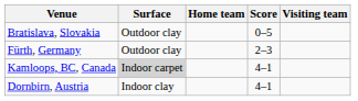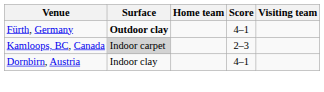 <table class=wikitable style="border:1px solid #AAAAAA;">
 <tr>
 <th>Venue</th>
 <th>Surface</th>
 <th>Home team</th>
 <th>Score</th>
 <th>Visiting team</th>
 </tr>
 <tr>
-<td><a href='#'>Bratislava</a>, <a href='#'>Slovakia</a></td>
-<td>Outdoor clay</td>
-<td></td>
-<td align="center">0–5</td>
+<td><a href='#'>Fürth</a>, <a href='#'>Germany</a></td>
+<td><strong>Outdoor clay</strong></td>
 <td><strong></strong></td>
-</tr>
-<tr>
-<td><a href='#'>Fürth</a>, <a href='#'>Germany</a></td>
-<td>Outdoor clay</td>
-<td><strong></strong></td>
-<td align="center">2–3</td>
+<td align="center">4–1</td>
 <td></td>
 </tr>
 <tr>
 <td><a href='#'>Kamloops, BC</a>, <a href='#'>Canada</a></td>
 <td style="background: lightgrey;">Indoor carpet</td>
 <td></td>
-<td align="center">4–1</td>
+<td align="center">2–3</td>
 <td><strong></strong></td>
 </tr>
 <tr>
 <td><a href='#'>Dornbirn</a>, <a href='#'>Austria</a></td>
 <td>Indoor clay</td>
 <td><strong></strong></td>
 <td align="center">4–1</td>
 <td></td>
 </tr>
 </table>
